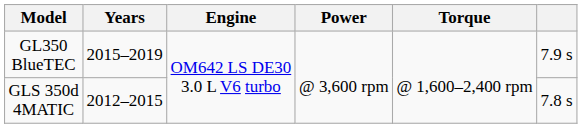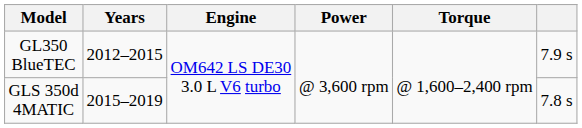 <table class="wikitable sortable" style="text-align: center;">
 <tr>
 <th>Model</th>
 <th>Years</th>
 <th>Engine</th>
 <th>Power</th>
 <th>Torque</th>
 <th></th>
 </tr>
 <tr>
 <td>GL350 <br> BlueTEC</td>
-<td>2015–2019</td>
+<td>2012–2015</td>
 <td rowspan="2"><a href='#'>OM642 LS DE30</a> <br> 3.0 L <a href='#'>V6</a> <a href='#'>turbo</a></td>
 <td rowspan="2"> <br> @ 3,600 rpm</td>
 <td rowspan="2"> <br> @ 1,600–2,400 rpm</td>
 <td>7.9 s</td>
 </tr>
 <tr>
 <td>GLS 350d<br>4MATIC</td>
-<td>2012–2015</td>
+<td>2015–2019</td>
 <td>7.8 s</td>
 </tr>
 </table>
